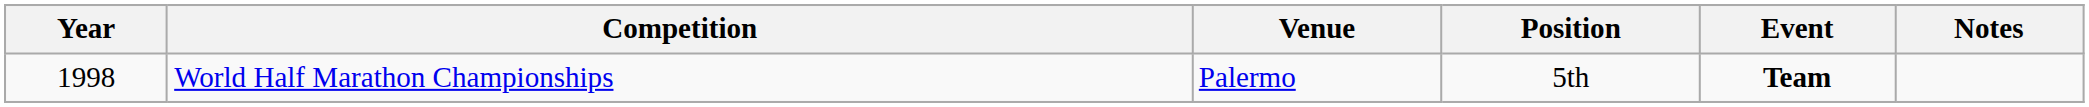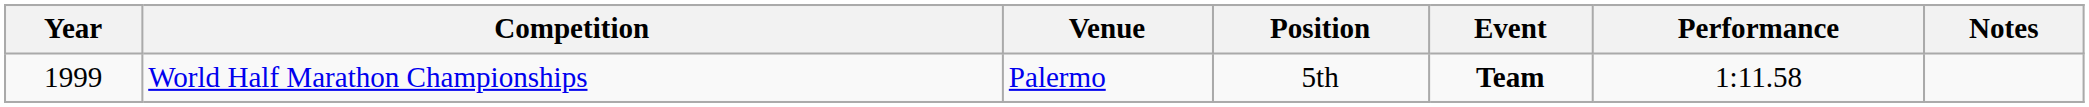 <table class="wikitable" width=65% style="font-size:90%; text-align:center;">
 <tr>
 <th>Year</th>
 <th>Competition</th>
 <th>Venue</th>
 <th>Position</th>
 <th>Event</th>
+<th>Performance</th>
 <th>Notes</th>
 </tr>
 <tr>
-<td>1998</td>
+<td>1999</td>
 <td align=left><a href='#'>World Half Marathon Championships</a></td>
 <td align=left> <a href='#'>Palermo</a></td>
 <td>5th</td>
 <td><strong>Team</strong></td>
+<td>1:11.58</td>
 <td><br></td>
 </tr>
 </table>
